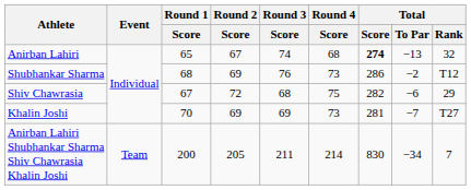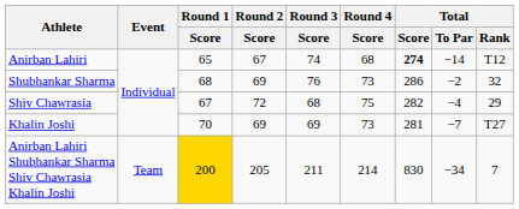 <table class=wikitable style="text-align:center; font-size:90%">
 <tr>
 <th rowspan="2">Athlete</th>
 <th rowspan="2">Event</th>
 <th>Round 1</th>
 <th>Round 2</th>
 <th>Round 3</th>
 <th>Round 4</th>
 <th colspan="3">Total</th>
 </tr>
 <tr>
 <th>Score</th>
 <th>Score</th>
 <th>Score</th>
 <th>Score</th>
 <th>Score</th>
 <th>To Par</th>
 <th>Rank</th>
 </tr>
 <tr>
 <td style="text-align:left"><a href='#'>Anirban Lahiri</a></td>
 <td rowspan="4"><a href='#'>Individual</a></td>
 <td>65</td>
 <td>67</td>
 <td>74</td>
 <td>68</td>
 <td><strong>274</strong></td>
-<td>−13</td>
-<td>32</td>
+<td>−14</td>
+<td>T12</td>
 </tr>
 <tr>
 <td style="text-align:left"><a href='#'>Shubhankar Sharma</a></td>
 <td>68</td>
 <td>69</td>
 <td>76</td>
 <td>73</td>
 <td>286</td>
 <td>−2</td>
-<td>T12</td>
+<td>32</td>
 </tr>
 <tr>
 <td style="text-align:left"><a href='#'>Shiv Chawrasia</a></td>
 <td>67</td>
 <td>72</td>
 <td>68</td>
 <td>75</td>
 <td>282</td>
-<td>−6</td>
+<td>−4</td>
 <td>29</td>
 </tr>
 <tr>
 <td style="text-align:left"><a href='#'>Khalin Joshi</a></td>
 <td>70</td>
 <td>69</td>
 <td>69</td>
 <td>73</td>
 <td>281</td>
 <td>−7</td>
 <td>T27</td>
 </tr>
 <tr>
 <td style="text-align:left"><a href='#'>Anirban Lahiri</a><br><a href='#'>Shubhankar Sharma</a><br><a href='#'>Shiv Chawrasia</a><br><a href='#'>Khalin Joshi</a></td>
 <td><a href='#'>Team</a></td>
-<td>200</td>
+<td style="background: gold;">200</td>
 <td>205</td>
 <td>211</td>
 <td>214</td>
 <td>830</td>
 <td>−34</td>
 <td>7</td>
 </tr>
 </table>
